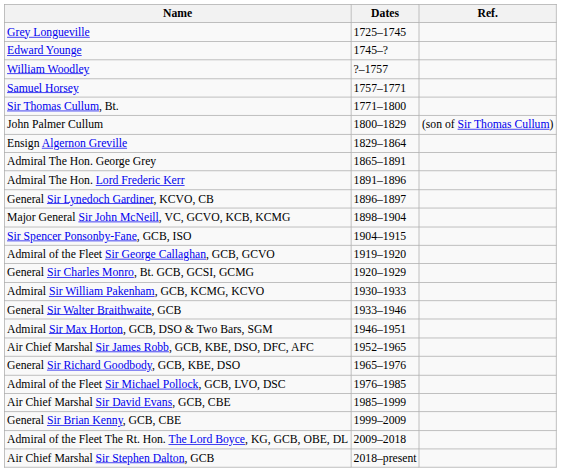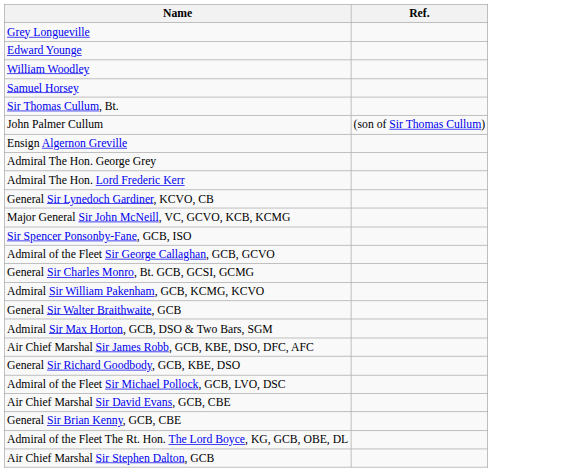 <table class="wikitable">
 <tr>
 <th>Name</th>
-<th>Dates</th>
 <th>Ref.</th>
 </tr>
 <tr>
 <td><a href='#'>Grey Longueville</a></td>
-<td>1725–1745</td>
 <td></td>
 </tr>
 <tr>
 <td><a href='#'>Edward Younge</a></td>
-<td>1745–?</td>
 <td></td>
 </tr>
 <tr>
 <td><a href='#'>William Woodley</a></td>
-<td>?–1757</td>
 <td></td>
 </tr>
 <tr>
 <td><a href='#'>Samuel Horsey</a></td>
-<td>1757–1771</td>
 <td></td>
 </tr>
 <tr>
 <td><a href='#'>Sir Thomas Cullum</a>, Bt.</td>
-<td>1771–1800</td>
 <td></td>
 </tr>
 <tr>
 <td>John Palmer Cullum</td>
-<td>1800–1829</td>
 <td>(son of <a href='#'>Sir Thomas Cullum</a>)</td>
 </tr>
 <tr>
 <td>Ensign <a href='#'>Algernon Greville</a></td>
-<td>1829–1864</td>
 <td></td>
 </tr>
 <tr>
 <td>Admiral The Hon. George Grey</td>
-<td>1865–1891</td>
 <td></td>
 </tr>
 <tr>
 <td>Admiral The Hon. <a href='#'>Lord Frederic Kerr</a></td>
-<td>1891–1896</td>
 <td></td>
 </tr>
 <tr>
 <td>General <a href='#'>Sir Lynedoch Gardiner</a>, KCVO, CB</td>
-<td>1896–1897</td>
 <td></td>
 </tr>
 <tr>
 <td>Major General <a href='#'>Sir John McNeill</a>, VC, GCVO, KCB, KCMG</td>
-<td>1898–1904</td>
 <td></td>
 </tr>
 <tr>
 <td><a href='#'>Sir Spencer Ponsonby-Fane</a>, GCB, ISO</td>
-<td>1904–1915</td>
 <td></td>
 </tr>
 <tr>
 <td>Admiral of the Fleet <a href='#'>Sir George Callaghan</a>, GCB, GCVO</td>
-<td>1919–1920</td>
 <td></td>
 </tr>
 <tr>
 <td>General <a href='#'>Sir Charles Monro</a>, Bt. GCB, GCSI, GCMG</td>
-<td>1920–1929</td>
 <td></td>
 </tr>
 <tr>
 <td>Admiral <a href='#'>Sir William Pakenham</a>, GCB, KCMG, KCVO</td>
-<td>1930–1933</td>
 <td></td>
 </tr>
 <tr>
 <td>General <a href='#'>Sir Walter Braithwaite</a>, GCB</td>
-<td>1933–1946</td>
 <td></td>
 </tr>
 <tr>
 <td>Admiral <a href='#'>Sir Max Horton</a>, GCB, DSO & Two Bars, SGM</td>
-<td>1946–1951</td>
 <td></td>
 </tr>
 <tr>
 <td>Air Chief Marshal <a href='#'>Sir James Robb</a>, GCB, KBE, DSO, DFC, AFC</td>
-<td>1952–1965</td>
 <td></td>
 </tr>
 <tr>
 <td>General <a href='#'>Sir Richard Goodbody</a>, GCB, KBE, DSO</td>
-<td>1965–1976</td>
 <td></td>
 </tr>
 <tr>
 <td>Admiral of the Fleet <a href='#'>Sir Michael Pollock</a>, GCB, LVO, DSC</td>
-<td>1976–1985</td>
 <td></td>
 </tr>
 <tr>
 <td>Air Chief Marshal <a href='#'>Sir David Evans</a>, GCB, CBE</td>
-<td>1985–1999</td>
 <td></td>
 </tr>
 <tr>
 <td>General <a href='#'>Sir Brian Kenny</a>, GCB, CBE</td>
-<td>1999–2009</td>
 <td></td>
 </tr>
 <tr>
 <td>Admiral of the Fleet The Rt. Hon. <a href='#'>The Lord Boyce</a>, KG, GCB, OBE, DL</td>
-<td>2009–2018</td>
 <td></td>
 </tr>
 <tr>
 <td>Air Chief Marshal <a href='#'>Sir Stephen Dalton</a>, GCB</td>
-<td>2018–present</td>
 <td></td>
 </tr>
 </table>
